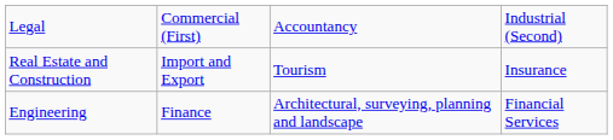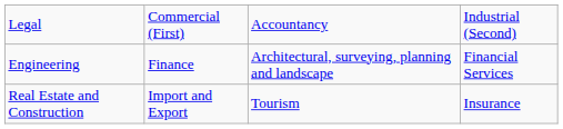 <table class="wikitable">
 <tr>
 <td><a href='#'>Legal</a></td>
 <td><a href='#'>Commercial (First)</a></td>
 <td><a href='#'>Accountancy</a></td>
 <td><a href='#'>Industrial (Second)</a></td>
 </tr>
 <tr>
+<td><a href='#'>Engineering</a></td>
+<td><a href='#'>Finance</a></td>
+<td><a href='#'>Architectural, surveying, planning and landscape</a></td>
+<td><a href='#'>Financial Services</a></td>
+</tr>
+<tr>
 <td><a href='#'>Real Estate and Construction</a></td>
 <td><a href='#'>Import and Export</a></td>
 <td><a href='#'>Tourism</a></td>
 <td><a href='#'>Insurance</a></td>
 </tr>
-<tr>
-<td><a href='#'>Engineering</a></td>
-<td><a href='#'>Finance</a></td>
-<td><a href='#'>Architectural, surveying, planning and landscape</a></td>
-<td><a href='#'>Financial Services</a></td>
-</tr>
 </table>
